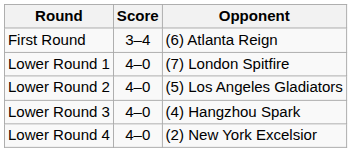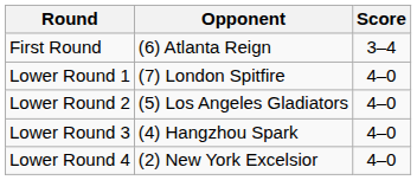 <table class="wikitable" style="text-align:center">
 <tr>
 <th>Round</th>
+<th>Opponent</th>
 <th>Score</th>
-<th>Opponent</th>
 </tr>
 <tr>
 <td style="text-align:left">First Round</td>
+<td style="text-align:left">(6) Atlanta Reign</td>
 <td>3–4</td>
-<td style="text-align:left">(6) Atlanta Reign</td>
 </tr>
 <tr>
 <td style="text-align:left">Lower Round 1</td>
+<td style="text-align:left">(7) London Spitfire</td>
 <td>4–0</td>
-<td style="text-align:left">(7) London Spitfire</td>
 </tr>
 <tr>
 <td style="text-align:left">Lower Round 2</td>
+<td style="text-align:left">(5) Los Angeles Gladiators</td>
 <td>4–0</td>
-<td style="text-align:left">(5) Los Angeles Gladiators</td>
 </tr>
 <tr>
 <td style="text-align:left">Lower Round 3</td>
+<td style="text-align:left">(4) Hangzhou Spark</td>
 <td>4–0</td>
-<td style="text-align:left">(4) Hangzhou Spark</td>
 </tr>
 <tr>
 <td style="text-align:left">Lower Round 4</td>
+<td style="text-align:left">(2) New York Excelsior</td>
 <td>4–0</td>
-<td style="text-align:left">(2) New York Excelsior</td>
 </tr>
 </table>
